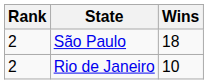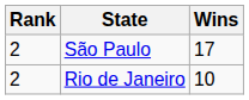 <table class="wikitable">
 <tr>
 <th>Rank</th>
 <th>State</th>
 <th>Wins</th>
 </tr>
 <tr>
 <td>2</td>
 <td> <a href='#'>São Paulo</a></td>
-<td>18</td>
+<td>17</td>
 </tr>
 <tr>
 <td>2</td>
 <td> <a href='#'>Rio de Janeiro</a></td>
 <td>10</td>
 </tr>
 </table>
